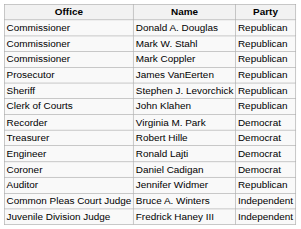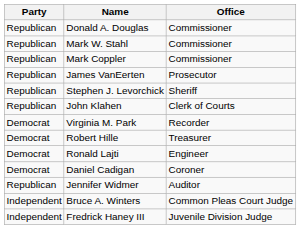 <table class="wikitable">
 <tr>
+<th>Party</th>
+<th>Name</th>
 <th>Office</th>
-<th>Name</th>
-<th>Party</th>
 </tr>
 <tr>
+<td>Republican</td>
+<td>Donald A. Douglas</td>
 <td>Commissioner</td>
-<td>Donald A. Douglas</td>
-<td>Republican</td>
 </tr>
 <tr>
+<td>Republican</td>
+<td>Mark W. Stahl</td>
 <td>Commissioner</td>
-<td>Mark W. Stahl</td>
-<td>Republican</td>
 </tr>
 <tr>
+<td>Republican</td>
+<td>Mark Coppler</td>
 <td>Commissioner</td>
-<td>Mark Coppler</td>
-<td>Republican</td>
 </tr>
 <tr>
+<td>Republican</td>
+<td>James VanEerten</td>
 <td>Prosecutor</td>
-<td>James VanEerten</td>
-<td>Republican</td>
 </tr>
 <tr>
+<td>Republican</td>
+<td>Stephen J. Levorchick</td>
 <td>Sheriff</td>
-<td>Stephen J. Levorchick</td>
-<td>Republican</td>
 </tr>
 <tr>
+<td>Republican</td>
+<td>John Klahen</td>
 <td>Clerk of Courts</td>
-<td>John Klahen</td>
-<td>Republican</td>
 </tr>
 <tr>
+<td>Democrat</td>
+<td>Virginia M. Park</td>
 <td>Recorder</td>
-<td>Virginia M. Park</td>
-<td>Democrat</td>
 </tr>
 <tr>
+<td>Democrat</td>
+<td>Robert Hille</td>
 <td>Treasurer</td>
-<td>Robert Hille</td>
-<td>Democrat</td>
 </tr>
 <tr>
+<td>Democrat</td>
+<td>Ronald Lajti</td>
 <td>Engineer</td>
-<td>Ronald Lajti</td>
-<td>Democrat</td>
 </tr>
 <tr>
+<td>Democrat</td>
+<td>Daniel Cadigan</td>
 <td>Coroner</td>
-<td>Daniel Cadigan</td>
-<td>Democrat</td>
 </tr>
 <tr>
+<td>Republican</td>
+<td>Jennifer Widmer</td>
 <td>Auditor</td>
-<td>Jennifer Widmer</td>
-<td>Republican</td>
 </tr>
 <tr>
+<td>Independent</td>
+<td>Bruce A. Winters</td>
 <td>Common Pleas Court Judge</td>
-<td>Bruce A. Winters</td>
-<td>Independent</td>
 </tr>
 <tr>
+<td>Independent</td>
+<td>Fredrick Haney III</td>
 <td>Juvenile Division Judge</td>
-<td>Fredrick Haney III</td>
-<td>Independent</td>
 </tr>
 </table>
